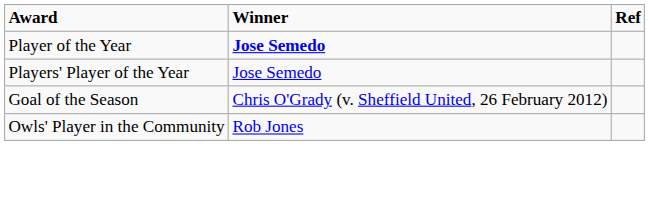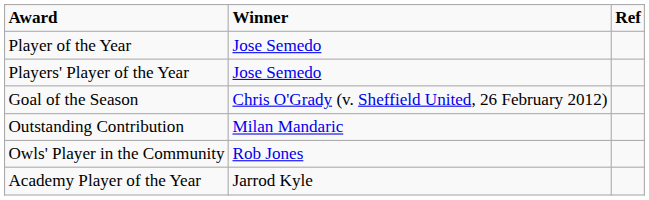 <table class="wikitable">
 <tr>
 <td><strong>Award</strong></td>
 <td><strong>Winner</strong></td>
 <td><strong>Ref</strong></td>
 </tr>
 <tr>
 <td>Player of the Year</td>
-<td><strong> <a href='#'>Jose Semedo</a></strong></td>
+<td> <a href='#'>Jose Semedo</a></td>
 <td></td>
 </tr>
 <tr>
 <td>Players' Player of the Year</td>
 <td> <a href='#'>Jose Semedo</a></td>
 <td></td>
 </tr>
 <tr>
 <td>Goal of the Season</td>
 <td> <a href='#'>Chris O'Grady</a> (v. <a href='#'>Sheffield United</a>, 26 February 2012)</td>
 <td></td>
 </tr>
 <tr>
+<td>Outstanding Contribution</td>
+<td> <a href='#'>Milan Mandaric</a></td>
+<td></td>
+</tr>
+<tr>
 <td>Owls' Player in the Community</td>
 <td> <a href='#'>Rob Jones</a></td>
 <td></td>
 </tr>
+<tr>
+<td>Academy Player of the Year</td>
+<td> Jarrod Kyle</td>
+<td></td>
+</tr>
 </table>
